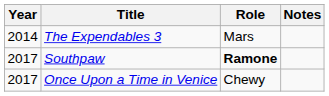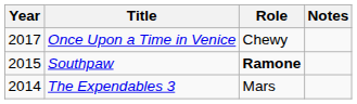 <table class="wikitable sortable">
 <tr>
 <th>Year</th>
 <th>Title</th>
 <th>Role</th>
 <th class="unsortable">Notes</th>
 </tr>
 <tr>
+<td>2017</td>
+<td><em><a href='#'>Once Upon a Time in Venice</a></em></td>
+<td>Chewy</td>
+<td></td>
+</tr>
+<tr>
+<td>2015</td>
+<td><em><a href='#'>Southpaw</a></em></td>
+<td><strong>Ramone</strong></td>
+<td></td>
+</tr>
+<tr>
 <td>2014</td>
 <td><em><a href='#'>The Expendables 3</a></em></td>
 <td>Mars</td>
 <td></td>
 </tr>
-<tr>
-<td>2017</td>
-<td><em><a href='#'>Southpaw</a></em></td>
-<td><strong>Ramone</strong></td>
-<td></td>
-</tr>
-<tr>
-<td>2017</td>
-<td><em><a href='#'>Once Upon a Time in Venice</a></em></td>
-<td>Chewy</td>
-<td></td>
-</tr>
 </table>
